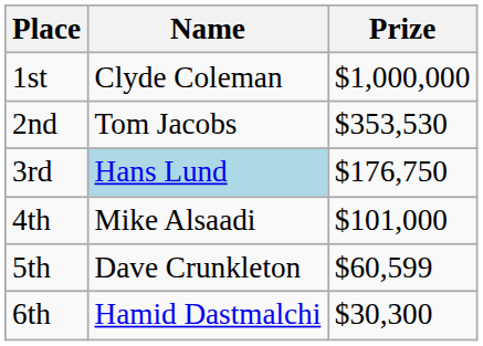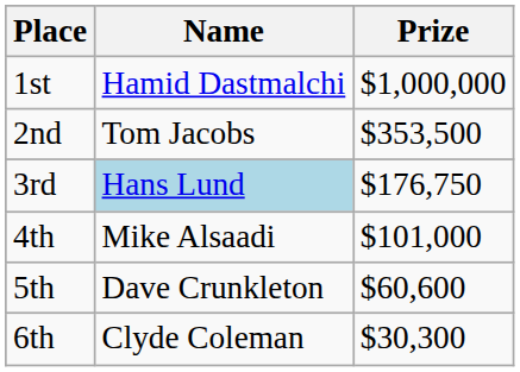 <table class="wikitable">
 <tr>
 <th bgcolor="#FFEBAD">Place</th>
 <th bgcolor="#FFEBAD">Name</th>
 <th bgcolor="#FFEBAD">Prize</th>
 </tr>
 <tr>
 <td>1st</td>
-<td>Clyde Coleman</td>
+<td><a href='#'>Hamid Dastmalchi</a></td>
 <td>$1,000,000</td>
 </tr>
 <tr>
 <td>2nd</td>
 <td>Tom Jacobs</td>
-<td>$353,530</td>
+<td>$353,500</td>
 </tr>
 <tr>
 <td>3rd</td>
 <td style="background: lightblue;"><a href='#'>Hans Lund</a></td>
 <td>$176,750</td>
 </tr>
 <tr>
 <td>4th</td>
 <td>Mike Alsaadi</td>
 <td>$101,000</td>
 </tr>
 <tr>
 <td>5th</td>
 <td>Dave Crunkleton</td>
-<td>$60,599</td>
+<td>$60,600</td>
 </tr>
 <tr>
 <td>6th</td>
-<td><a href='#'>Hamid Dastmalchi</a></td>
+<td>Clyde Coleman</td>
 <td>$30,300</td>
 </tr>
 </table>
